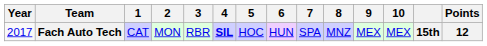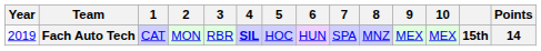 <table class="wikitable" style="text-align:center; font-size:90%">
 <tr>
 <th>Year</th>
 <th>Team</th>
 <th>1</th>
 <th>2</th>
 <th>3</th>
 <th>4</th>
 <th>5</th>
 <th>6</th>
 <th>7</th>
 <th>8</th>
 <th>9</th>
 <th>10</th>
 <th></th>
 <th>Points</th>
 </tr>
 <tr>
-<td><a href='#'>2017</a></td>
+<td><a href='#'>2019</a></td>
 <th>Fach Auto Tech</th>
 <td style="background:#CFCFFF;"><a href='#'>CAT</a><br></td>
 <td style="background:#DFFFDF;"><a href='#'>MON</a><br></td>
 <td style="background:#DFFFDF;"><a href='#'>RBR</a><br></td>
 <td style="background:#CFCFFF;"><strong><a href='#'>SIL</a><br></strong></td>
 <td style="background:#CFCFFF;"><a href='#'>HOC</a><br></td>
 <td style="background:#EFCFFF;"><a href='#'>HUN</a><br></td>
 <td style="background:#CFCFFF;"><a href='#'>SPA</a><br></td>
 <td style="background:#CFCFFF;"><a href='#'>MNZ</a><br></td>
 <td style="background:#DFFFDF;"><a href='#'>MEX</a><br></td>
 <td style="background:#DFFFDF;"><a href='#'>MEX</a><br></td>
 <th>15th</th>
-<th>12</th>
+<th>14</th>
 </tr>
 </table>
